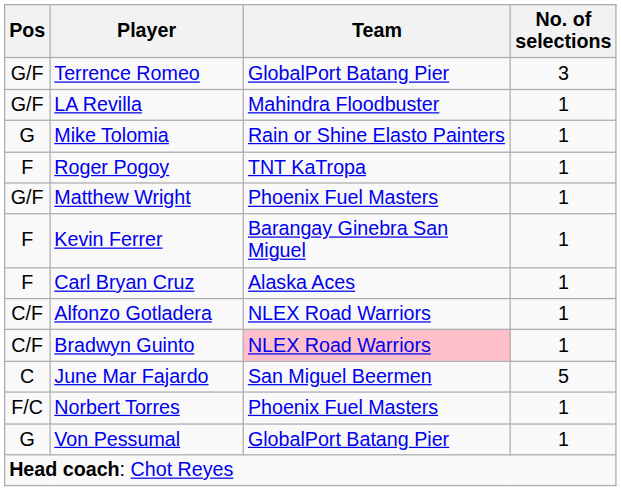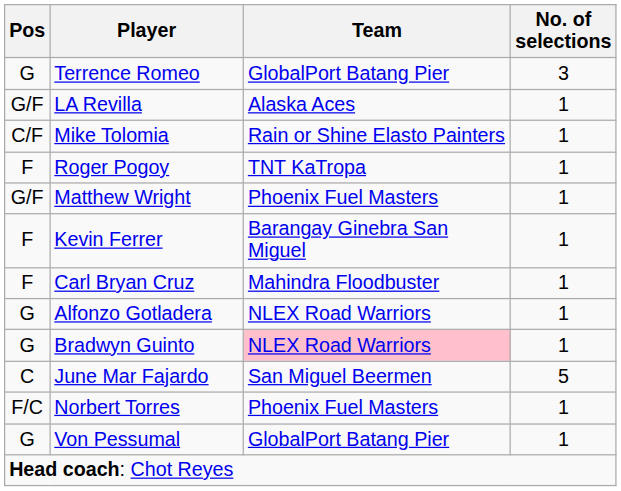 <table class="wikitable" style="text-align:center">
 <tr>
 <th scope="col" width="25px">Pos</th>
 <th scope="col" width="150px">Player</th>
 <th scope="col" width="210px">Team</th>
 <th scope="col" width="75px">No. of selections<br></th>
 </tr>
 <tr>
-<td>G/F</td>
+<td>G</td>
 <td style="text-align:left"><a href='#'>Terrence Romeo</a></td>
 <td style="text-align:left"><a href='#'>GlobalPort Batang Pier</a></td>
 <td>3</td>
 </tr>
 <tr>
 <td>G/F</td>
 <td style="text-align:left"><a href='#'>LA Revilla</a></td>
-<td style="text-align:left"><a href='#'>Mahindra Floodbuster</a></td>
+<td style="text-align:left"><a href='#'>Alaska Aces</a></td>
 <td>1</td>
 </tr>
 <tr>
-<td>G</td>
+<td>C/F</td>
 <td style="text-align:left"><a href='#'>Mike Tolomia</a></td>
 <td style="text-align:left"><a href='#'>Rain or Shine Elasto Painters</a></td>
 <td>1</td>
 </tr>
 <tr>
 <td>F</td>
 <td style="text-align:left"><a href='#'>Roger Pogoy</a></td>
 <td style="text-align:left"><a href='#'>TNT KaTropa</a></td>
 <td>1</td>
 </tr>
 <tr>
 <td>G/F</td>
 <td style="text-align:left"><a href='#'>Matthew Wright</a></td>
 <td style="text-align:left"><a href='#'>Phoenix Fuel Masters</a></td>
 <td>1<br></td>
 </tr>
 <tr>
 <td>F</td>
 <td style="text-align:left"><a href='#'>Kevin Ferrer</a></td>
 <td style="text-align:left"><a href='#'>Barangay Ginebra San Miguel</a></td>
 <td>1</td>
 </tr>
 <tr>
 <td>F</td>
 <td style="text-align:left"><a href='#'>Carl Bryan Cruz</a></td>
-<td style="text-align:left"><a href='#'>Alaska Aces</a></td>
+<td style="text-align:left"><a href='#'>Mahindra Floodbuster</a></td>
 <td>1</td>
 </tr>
 <tr>
-<td>C/F</td>
+<td>G</td>
 <td style="text-align:left"><a href='#'>Alfonzo Gotladera</a></td>
 <td style="text-align:left"><a href='#'>NLEX Road Warriors</a></td>
 <td>1</td>
 </tr>
 <tr>
-<td>C/F</td>
+<td>G</td>
 <td style="text-align:left"><a href='#'>Bradwyn Guinto</a></td>
 <td style="background: pink; text-align:left"><a href='#'>NLEX Road Warriors</a></td>
 <td>1</td>
 </tr>
 <tr>
 <td>C</td>
 <td style="text-align:left"><a href='#'>June Mar Fajardo</a></td>
 <td style="text-align:left"><a href='#'>San Miguel Beermen</a></td>
 <td>5</td>
 </tr>
 <tr>
 <td>F/C</td>
 <td style="text-align:left"><a href='#'>Norbert Torres</a></td>
 <td style="text-align:left"><a href='#'>Phoenix Fuel Masters</a></td>
 <td>1</td>
 </tr>
 <tr>
 <td>G</td>
 <td style="text-align:left"><a href='#'>Von Pessumal</a></td>
 <td style="text-align:left"><a href='#'>GlobalPort Batang Pier</a></td>
 <td>1</td>
 </tr>
 <tr>
 <td style="text-align:left" colspan="5"><strong>Head coach</strong>: <a href='#'>Chot Reyes</a></td>
 </tr>
 </table>
